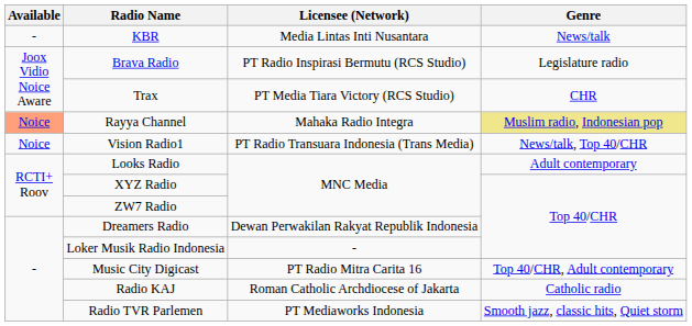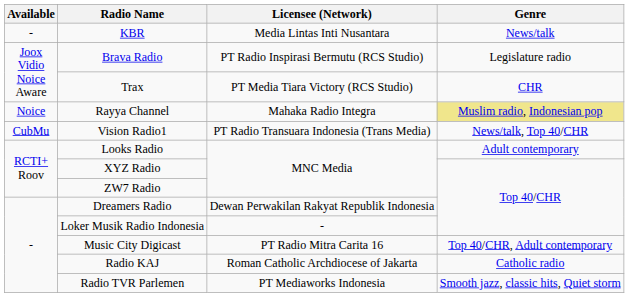 <table class="wikitable" style="text-align: center;">
 <tr>
 <th>Available</th>
 <th>Radio Name</th>
 <th>Licensee (Network)</th>
 <th>Genre</th>
 </tr>
 <tr>
 <td>-</td>
 <td><a href='#'>KBR</a></td>
 <td>Media Lintas Inti Nusantara</td>
 <td><a href='#'>News/talk</a></td>
 </tr>
 <tr>
 <td rowspan="2"><a href='#'>Joox</a><br><a href='#'>Vidio</a><br><a href='#'>Noice</a><br>Aware</td>
 <td><a href='#'>Brava Radio</a></td>
 <td>PT Radio Inspirasi Bermutu (RCS Studio)</td>
 <td>Legislature radio</td>
 </tr>
 <tr>
 <td>Trax</td>
 <td>PT Media Tiara Victory (RCS Studio)</td>
 <td><a href='#'>CHR</a></td>
 </tr>
 <tr>
-<td style="background: lightsalmon;"><a href='#'>Noice</a></td>
+<td><a href='#'>Noice</a></td>
 <td>Rayya Channel</td>
 <td>Mahaka Radio Integra</td>
 <td style="background: khaki;"><a href='#'>Muslim radio</a>, <a href='#'>Indonesian pop</a></td>
 </tr>
 <tr>
-<td><a href='#'>Noice</a></td>
+<td><a href='#'>CubMu</a></td>
 <td>Vision Radio1</td>
 <td>PT Radio Transuara Indonesia (Trans Media)</td>
 <td><a href='#'>News/talk</a>, <a href='#'>Top 40</a>/<a href='#'>CHR</a></td>
 </tr>
 <tr>
 <td rowspan="3"><a href='#'>RCTI+</a><br>Roov</td>
 <td>Looks Radio</td>
 <td rowspan="3">MNC Media</td>
 <td><a href='#'>Adult contemporary</a></td>
 </tr>
 <tr>
 <td>XYZ Radio</td>
 <td rowspan="4"><a href='#'>Top 40</a>/<a href='#'>CHR</a></td>
 </tr>
 <tr>
 <td>ZW7 Radio</td>
 </tr>
 <tr>
 <td rowspan="6">-</td>
 <td>Dreamers Radio</td>
 <td>Dewan Perwakilan Rakyat Republik Indonesia</td>
 </tr>
 <tr>
 <td>Loker Musik Radio Indonesia</td>
 <td>-</td>
 </tr>
 <tr>
 <td>Music City Digicast</td>
 <td>PT Radio Mitra Carita 16</td>
 <td><a href='#'>Top 40</a>/<a href='#'>CHR</a>, <a href='#'>Adult contemporary</a></td>
 </tr>
 <tr>
 <td>Radio KAJ</td>
 <td>Roman Catholic Archdiocese of Jakarta</td>
 <td><a href='#'>Catholic radio</a></td>
 </tr>
 <tr>
 <td>Radio TVR Parlemen</td>
 <td>PT Mediaworks Indonesia</td>
 <td><a href='#'>Smooth jazz</a>, <a href='#'>classic hits</a>, <a href='#'>Quiet storm</a></td>
 </tr>
 </table>
